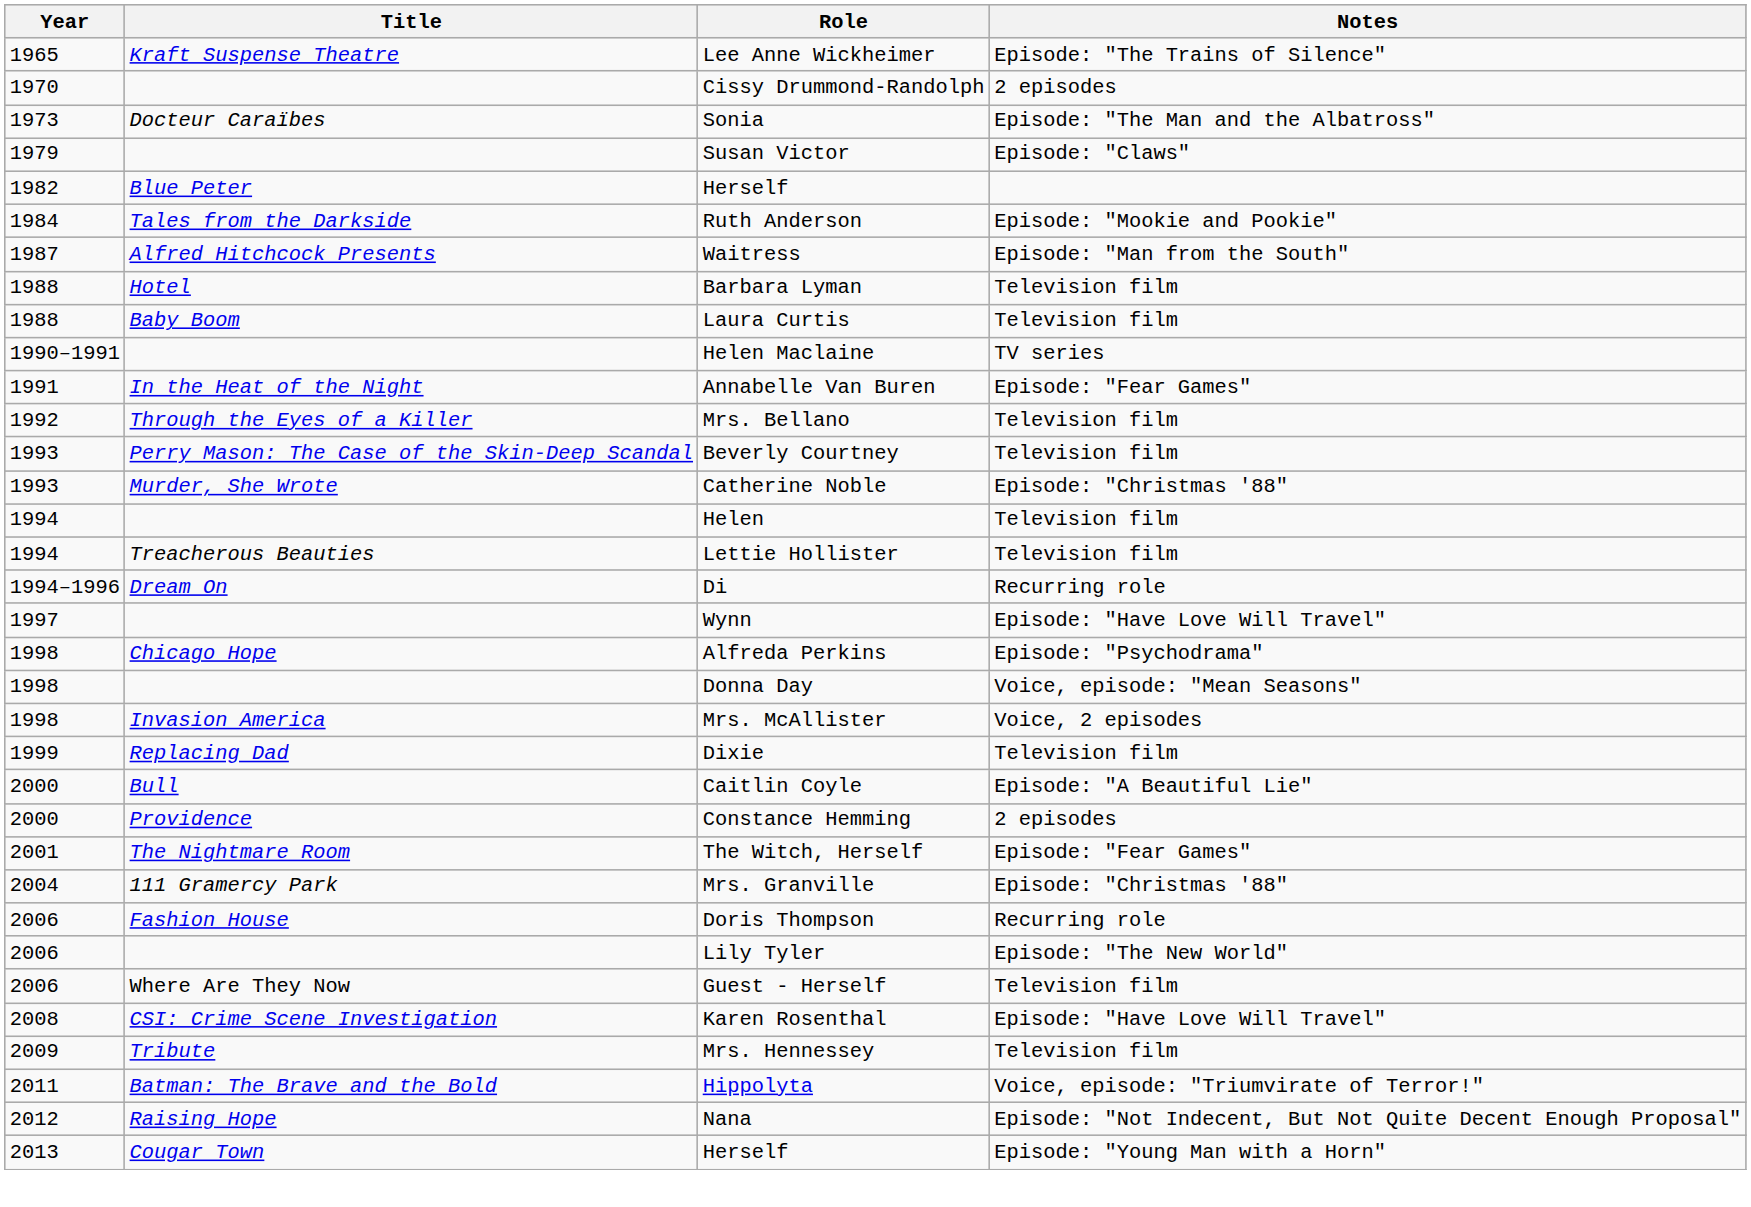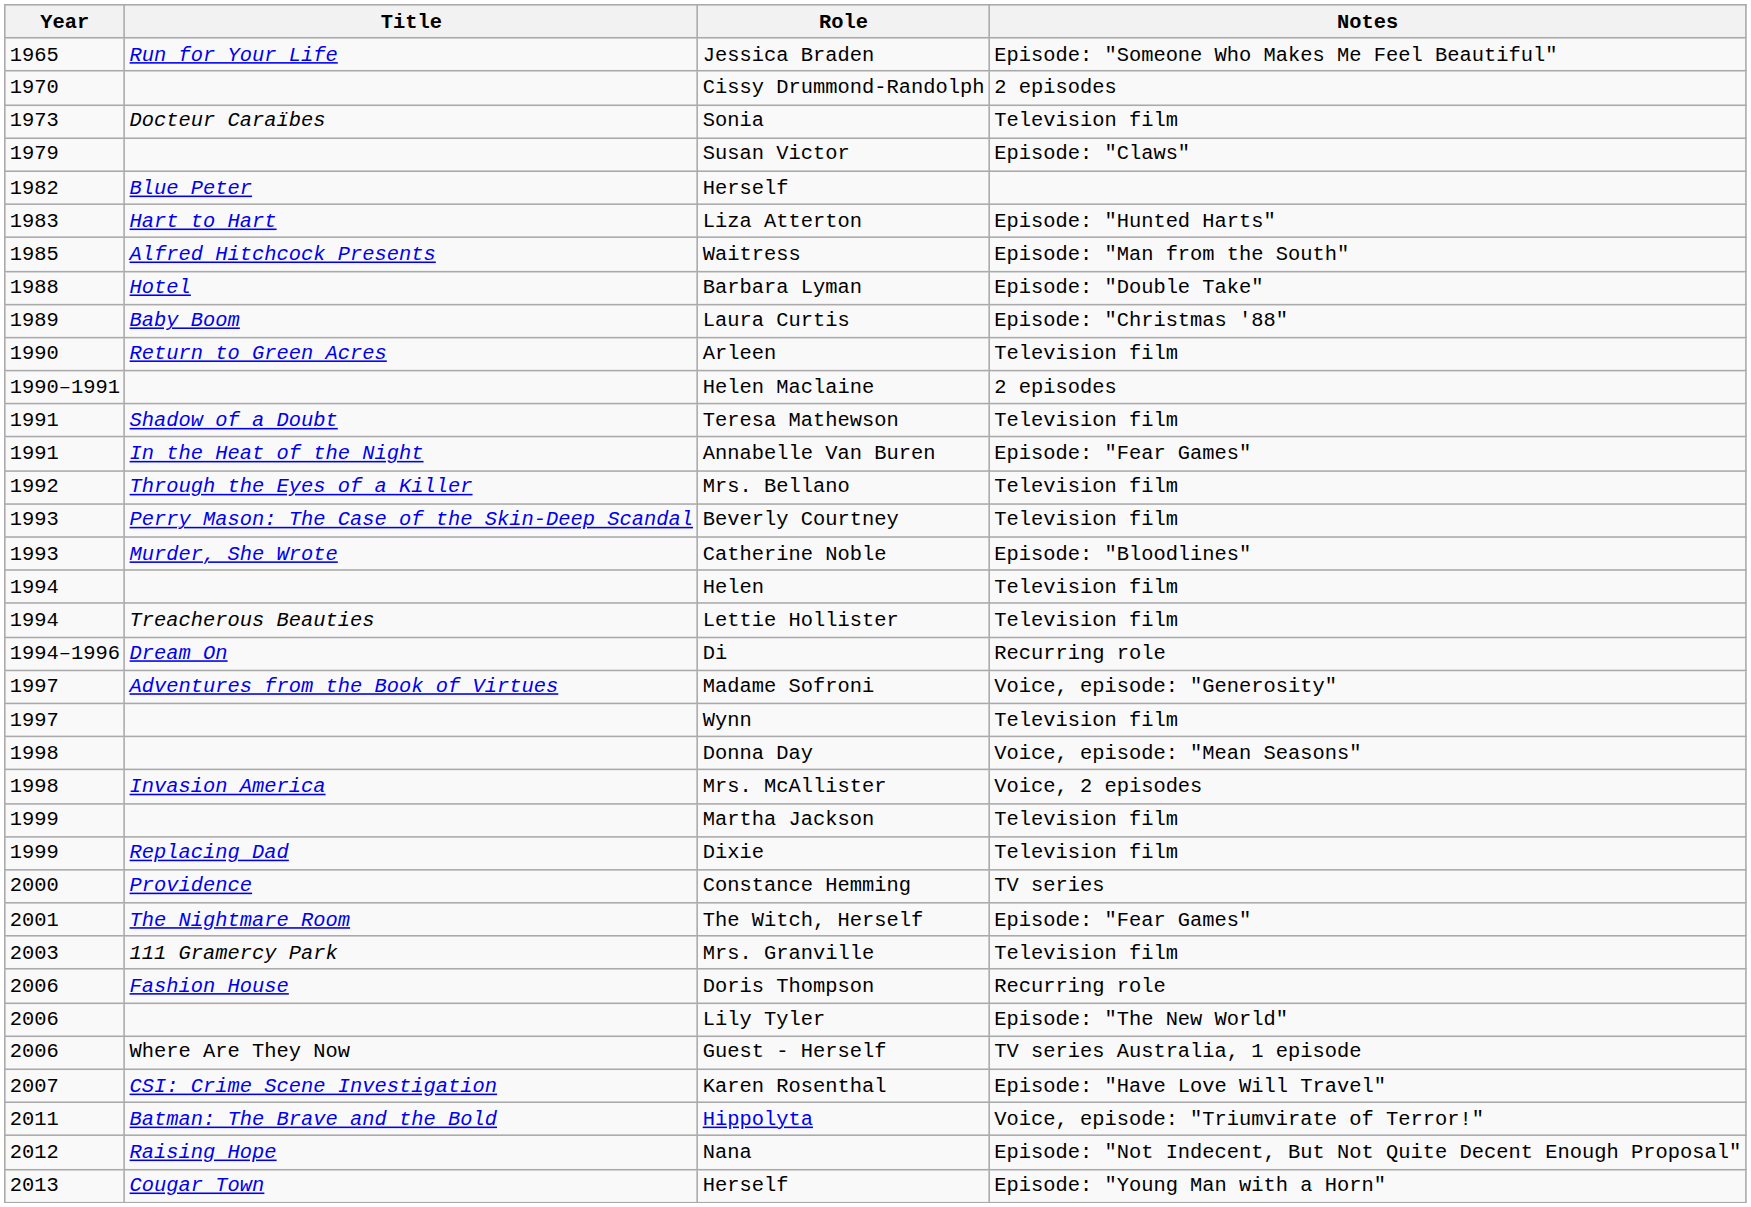 <table class="wikitable sortable">
 <tr>
 <th>Year</th>
 <th>Title</th>
 <th>Role</th>
 <th class="unsortable">Notes</th>
 </tr>
 <tr>
 <td>1965</td>
-<td><em><a href='#'>Kraft Suspense Theatre</a></em></td>
-<td>Lee Anne Wickheimer</td>
-<td>Episode: "The Trains of Silence"</td>
+<td><em><a href='#'>Run for Your Life</a></em></td>
+<td>Jessica Braden</td>
+<td>Episode: "Someone Who Makes Me Feel Beautiful"</td>
 </tr>
 <tr>
 <td>1970</td>
 <td><em></em></td>
 <td>Cissy Drummond-Randolph</td>
 <td>2 episodes</td>
 </tr>
 <tr>
 <td>1973</td>
 <td><em>Docteur Caraïbes</em></td>
 <td>Sonia</td>
-<td>Episode: "The Man and the Albatross"</td>
+<td>Television film</td>
 </tr>
 <tr>
 <td>1979</td>
 <td><em></em></td>
 <td>Susan Victor</td>
 <td>Episode: "Claws"</td>
 </tr>
 <tr>
 <td>1982</td>
 <td><em><a href='#'>Blue Peter</a></em></td>
 <td>Herself</td>
 <td></td>
 </tr>
 <tr>
-<td>1984</td>
-<td><em><a href='#'>Tales from the Darkside</a></em></td>
-<td>Ruth Anderson</td>
-<td>Episode: "Mookie and Pookie"</td>
+<td>1983</td>
+<td><em><a href='#'>Hart to Hart</a></em></td>
+<td>Liza Atterton</td>
+<td>Episode: "Hunted Harts"</td>
 </tr>
 <tr>
-<td>1987</td>
+<td>1985</td>
 <td><em><a href='#'>Alfred Hitchcock Presents</a></em></td>
 <td>Waitress</td>
 <td>Episode: "Man from the South"</td>
 </tr>
 <tr>
 <td>1988</td>
 <td><em><a href='#'>Hotel</a></em></td>
 <td>Barbara Lyman</td>
-<td>Television film</td>
+<td>Episode: "Double Take"</td>
 </tr>
 <tr>
-<td>1988</td>
+<td>1989</td>
 <td><em><a href='#'>Baby Boom</a></em></td>
 <td>Laura Curtis</td>
+<td>Episode: "Christmas '88"</td>
+</tr>
+<tr>
+<td>1990</td>
+<td><em><a href='#'>Return to Green Acres</a></em></td>
+<td>Arleen</td>
 <td>Television film</td>
 </tr>
 <tr>
 <td>1990–1991</td>
 <td><em></em></td>
 <td>Helen Maclaine</td>
-<td>TV series</td>
+<td>2 episodes</td>
+</tr>
+<tr>
+<td>1991</td>
+<td><em><a href='#'>Shadow of a Doubt</a></em></td>
+<td>Teresa Mathewson</td>
+<td>Television film</td>
 </tr>
 <tr>
 <td>1991</td>
 <td><em><a href='#'>In the Heat of the Night</a></em></td>
 <td>Annabelle Van Buren</td>
 <td>Episode: "Fear Games"</td>
 </tr>
 <tr>
 <td>1992</td>
 <td><em><a href='#'>Through the Eyes of a Killer</a></em></td>
 <td>Mrs. Bellano</td>
 <td>Television film</td>
 </tr>
 <tr>
 <td>1993</td>
 <td><em><a href='#'>Perry Mason: The Case of the Skin-Deep Scandal</a></em></td>
 <td>Beverly Courtney</td>
 <td>Television film</td>
 </tr>
 <tr>
 <td>1993</td>
 <td><em><a href='#'>Murder, She Wrote</a></em></td>
 <td>Catherine Noble</td>
-<td>Episode: "Christmas '88"</td>
+<td>Episode: "Bloodlines"</td>
 </tr>
 <tr>
 <td>1994</td>
 <td><em></em></td>
 <td>Helen</td>
 <td>Television film</td>
 </tr>
 <tr>
 <td>1994</td>
 <td><em>Treacherous Beauties</em></td>
 <td>Lettie Hollister</td>
 <td>Television film</td>
 </tr>
 <tr>
 <td>1994–1996</td>
 <td><em><a href='#'>Dream On</a></em></td>
 <td>Di</td>
 <td>Recurring role</td>
 </tr>
 <tr>
 <td>1997</td>
+<td><em><a href='#'>Adventures from the Book of Virtues</a></em></td>
+<td>Madame Sofroni</td>
+<td>Voice, episode: "Generosity"</td>
+</tr>
+<tr>
+<td>1997</td>
 <td><em></em></td>
 <td>Wynn</td>
-<td>Episode: "Have Love Will Travel"</td>
-</tr>
-<tr>
-<td>1998</td>
-<td><em><a href='#'>Chicago Hope</a></em></td>
-<td>Alfreda Perkins</td>
-<td>Episode: "Psychodrama"</td>
+<td>Television film</td>
 </tr>
 <tr>
 <td>1998</td>
 <td><em></em></td>
 <td>Donna Day</td>
 <td>Voice, episode: "Mean Seasons"</td>
 </tr>
 <tr>
 <td>1998</td>
 <td><em><a href='#'>Invasion America</a></em></td>
 <td>Mrs. McAllister</td>
 <td>Voice, 2 episodes</td>
 </tr>
 <tr>
 <td>1999</td>
+<td><em></em></td>
+<td>Martha Jackson</td>
+<td>Television film</td>
+</tr>
+<tr>
+<td>1999</td>
 <td><em><a href='#'>Replacing Dad</a></em></td>
 <td>Dixie</td>
 <td>Television film</td>
 </tr>
 <tr>
 <td>2000</td>
-<td><em><a href='#'>Bull</a></em></td>
-<td>Caitlin Coyle</td>
-<td>Episode: "A Beautiful Lie"</td>
-</tr>
-<tr>
-<td>2000</td>
 <td><em><a href='#'>Providence</a></em></td>
 <td>Constance Hemming</td>
-<td>2 episodes</td>
+<td>TV series</td>
 </tr>
 <tr>
 <td>2001</td>
 <td><em><a href='#'>The Nightmare Room</a></em></td>
 <td>The Witch, Herself</td>
 <td>Episode: "Fear Games"</td>
 </tr>
 <tr>
-<td>2004</td>
+<td>2003</td>
 <td><em>111 Gramercy Park</em></td>
 <td>Mrs. Granville</td>
-<td>Episode: "Christmas '88"</td>
+<td>Television film</td>
 </tr>
 <tr>
 <td>2006</td>
 <td><em><a href='#'>Fashion House</a></em></td>
 <td>Doris Thompson</td>
 <td>Recurring role</td>
 </tr>
 <tr>
 <td>2006</td>
 <td><em></em></td>
 <td>Lily Tyler</td>
 <td>Episode: "The New World"</td>
 </tr>
 <tr>
 <td>2006</td>
 <td>Where Are They Now</td>
 <td>Guest - Herself</td>
-<td>Television film</td>
+<td>TV series Australia, 1 episode</td>
 </tr>
 <tr>
-<td>2008</td>
+<td>2007</td>
 <td><em><a href='#'>CSI: Crime Scene Investigation</a></em></td>
 <td>Karen Rosenthal</td>
 <td>Episode: "Have Love Will Travel"</td>
-</tr>
-<tr>
-<td>2009</td>
-<td><em><a href='#'>Tribute</a></em></td>
-<td>Mrs. Hennessey</td>
-<td>Television film</td>
 </tr>
 <tr>
 <td>2011</td>
 <td><em><a href='#'>Batman: The Brave and the Bold</a></em></td>
 <td><a href='#'>Hippolyta</a></td>
 <td>Voice, episode: "Triumvirate of Terror!"</td>
 </tr>
 <tr>
 <td>2012</td>
 <td><em><a href='#'>Raising Hope</a></em></td>
 <td>Nana</td>
 <td>Episode: "Not Indecent, But Not Quite Decent Enough Proposal"</td>
 </tr>
 <tr>
 <td>2013</td>
 <td><em><a href='#'>Cougar Town</a></em></td>
 <td>Herself</td>
 <td>Episode: "Young Man with a Horn"</td>
 </tr>
 </table>
